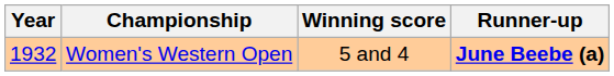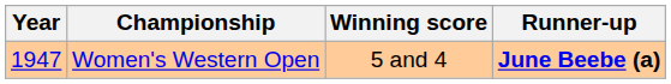 <table class="wikitable">
 <tr>
 <th>Year</th>
 <th>Championship</th>
 <th>Winning score</th>
 <th>Runner-up</th>
 </tr>
 <tr style="background:#FFCC99;">
-<td><a href='#'>1932</a></td>
+<td><a href='#'>1947</a></td>
 <td><a href='#'>Women's Western Open</a></td>
 <td align=center>5 and 4</td>
 <td><strong> <a href='#'>June Beebe</a> (a)</strong></td>
 </tr>
 </table>
